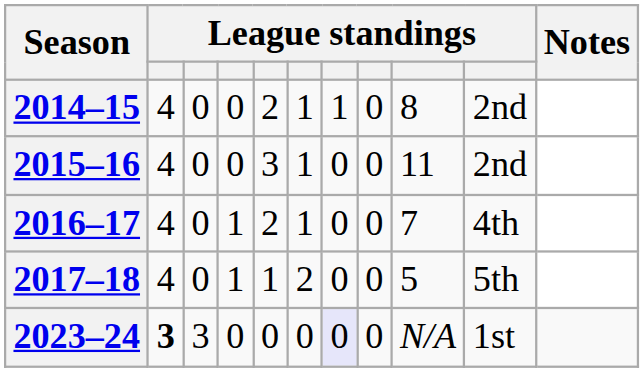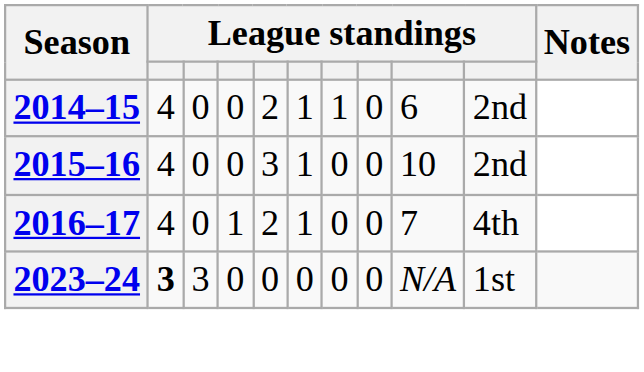 <table class="wikitable sortable">
 <tr>
 <th scope="col" rowspan="2">Season</th>
 <th scope="col" colspan="9">League standings</th>
 <th scope="col" rowspan="2">Notes</th>
 </tr>
 <tr>
 <th scope="col"></th>
 <th scope="col"></th>
 <th scope="col"></th>
 <th scope="col"></th>
 <th scope="col"></th>
 <th scope="col"></th>
 <th scope="col"></th>
 <th scope="col"></th>
 <th scope="col"></th>
 </tr>
 <tr>
 <th scope="row"><a href='#'>2014–15</a></th>
 <td>4</td>
 <td>0</td>
 <td>0</td>
 <td>2</td>
 <td>1</td>
 <td>1</td>
 <td>0</td>
-<td>8</td>
+<td>6</td>
 <td>2nd</td>
 <td style="background: white;"></td>
 </tr>
 <tr>
 <th scope="row"><a href='#'>2015–16</a></th>
 <td>4</td>
 <td>0</td>
 <td>0</td>
 <td>3</td>
 <td>1</td>
 <td>0</td>
 <td>0</td>
-<td>11</td>
+<td>10</td>
 <td>2nd</td>
 <td style="background: white;"></td>
 </tr>
 <tr>
 <th scope="row"><a href='#'>2016–17</a></th>
 <td>4</td>
 <td>0</td>
 <td>1</td>
 <td>2</td>
 <td>1</td>
 <td>0</td>
 <td>0</td>
 <td>7</td>
 <td>4th</td>
 <td style="background: white;"></td>
 </tr>
 <tr>
-<th scope="row"><a href='#'>2017–18</a></th>
-<td>4</td>
-<td>0</td>
-<td>1</td>
-<td>1</td>
-<td>2</td>
-<td>0</td>
-<td>0</td>
-<td>5</td>
-<td>5th</td>
-<td style="background: white;"></td>
-</tr>
-<tr>
 <th><a href='#'>2023–24</a></th>
 <td><strong>3</strong></td>
 <td>3</td>
 <td>0</td>
 <td>0</td>
 <td>0</td>
-<td style="background: lavender;">0</td>
+<td>0</td>
 <td>0</td>
 <td><em>N/A</em></td>
 <td>1st</td>
 <td></td>
 </tr>
 </table>
